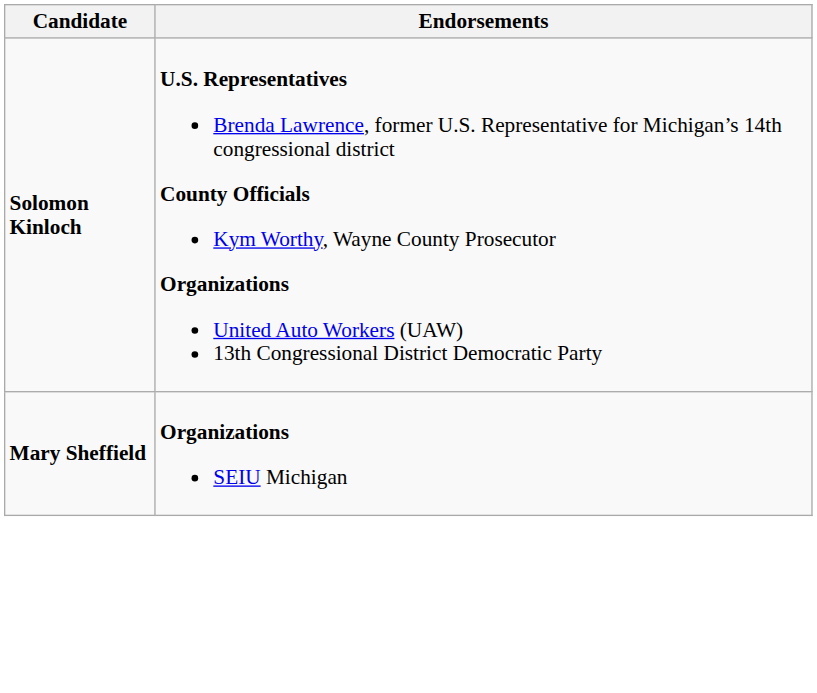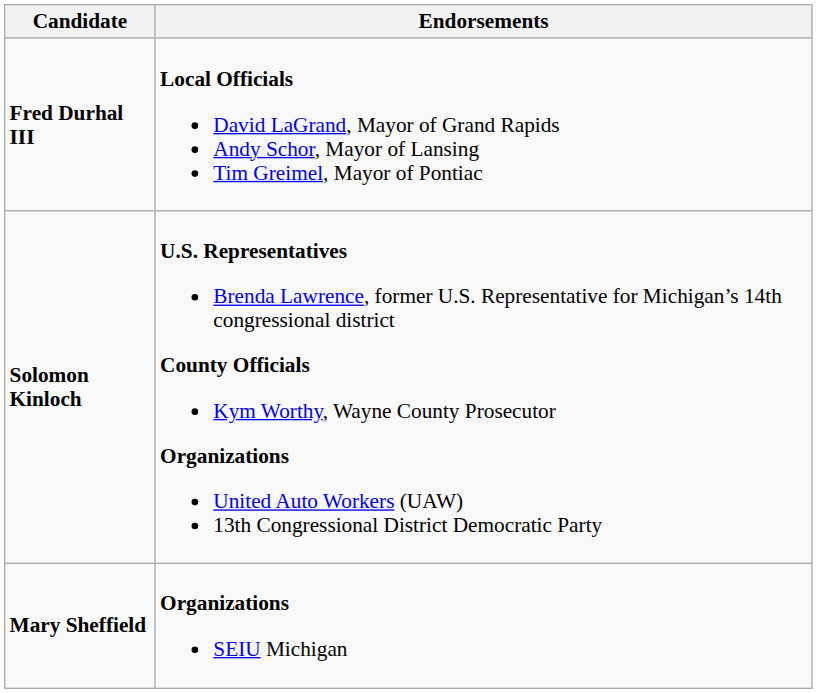 <table class="wikitable">
 <tr>
 <th>Candidate</th>
 <th>Endorsements</th>
+</tr>
+<tr>
+<td><strong>Fred Durhal III</strong></td>
+<td><br><strong>Local Officials</strong><ul><li><a href='#'>David LaGrand</a>, Mayor of Grand Rapids</li><li><a href='#'>Andy Schor</a>, Mayor of Lansing</li><li><a href='#'>Tim Greimel</a>, Mayor of Pontiac</li></ul></td>
 </tr>
 <tr>
 <td><strong>Solomon Kinloch</strong></td>
 <td><br><strong>U.S. Representatives</strong><ul><li><a href='#'>Brenda Lawrence</a>, former U.S. Representative for Michigan’s 14th congressional district</li></ul><strong>County Officials</strong><ul><li><a href='#'>Kym Worthy</a>, Wayne County Prosecutor</li></ul><strong>Organizations</strong><ul><li><a href='#'>United Auto Workers</a> (UAW)</li><li>13th Congressional District Democratic Party</li></ul></td>
 </tr>
 <tr>
 <td><strong>Mary Sheffield</strong></td>
 <td><br><strong>Organizations</strong><ul><li><a href='#'>SEIU</a> Michigan</li></ul></td>
 </tr>
 </table>
